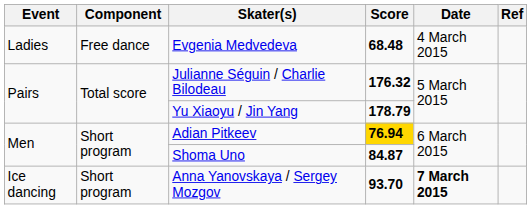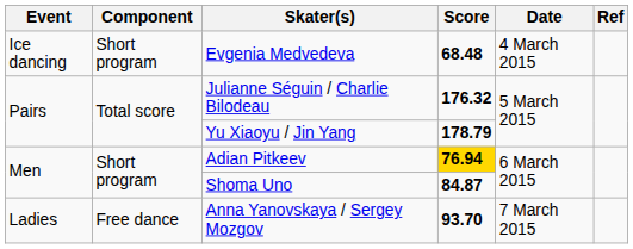 <table class="wikitable sortable">
 <tr>
 <th>Event</th>
 <th>Component</th>
 <th>Skater(s)</th>
 <th>Score</th>
 <th>Date</th>
 <th>Ref</th>
 </tr>
 <tr>
-<td>Ladies</td>
-<td>Free dance</td>
+<td>Ice dancing</td>
+<td>Short program</td>
 <td> <a href='#'>Evgenia Medvedeva</a></td>
 <td><strong>68.48</strong></td>
 <td>4 March 2015</td>
 <td></td>
 </tr>
 <tr>
 <td rowspan=2>Pairs</td>
 <td rowspan=2>Total score</td>
 <td> <a href='#'>Julianne Séguin</a> / <a href='#'>Charlie Bilodeau</a></td>
 <td><strong>176.32</strong></td>
 <td rowspan=2>5 March 2015</td>
 <td rowspan=2></td>
 </tr>
 <tr>
 <td> <a href='#'>Yu Xiaoyu</a> / <a href='#'>Jin Yang</a></td>
 <td><strong>178.79</strong></td>
 </tr>
 <tr>
 <td rowspan=2>Men</td>
 <td rowspan=2>Short program</td>
 <td> <a href='#'>Adian Pitkeev</a></td>
 <td style="background: gold;"><strong>76.94</strong></td>
 <td rowspan=2>6 March 2015</td>
 <td rowspan=2></td>
 </tr>
 <tr>
 <td> <a href='#'>Shoma Uno</a></td>
 <td><strong>84.87</strong></td>
 </tr>
 <tr>
-<td>Ice dancing</td>
-<td>Short program</td>
+<td>Ladies</td>
+<td>Free dance</td>
 <td> <a href='#'>Anna Yanovskaya</a> / <a href='#'>Sergey Mozgov</a></td>
 <td><strong>93.70</strong></td>
-<td><strong>7 March 2015</strong></td>
+<td>7 March 2015</td>
 <td></td>
 </tr>
 </table>
